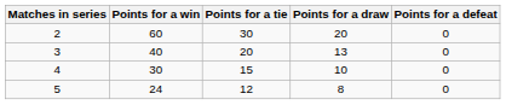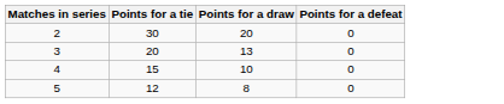 <table class="wikitable" style="text-align:center">
 <tr>
 <th>Matches in series</th>
-<th>Points for a win</th>
 <th>Points for a tie</th>
 <th>Points for a draw</th>
 <th>Points for a defeat</th>
 </tr>
 <tr>
 <td>2</td>
-<td>60</td>
 <td>30</td>
 <td>20</td>
 <td>0</td>
 </tr>
 <tr>
 <td>3</td>
-<td>40</td>
 <td>20</td>
 <td>13</td>
 <td>0</td>
 </tr>
 <tr>
 <td>4</td>
-<td>30</td>
 <td>15</td>
 <td>10</td>
 <td>0</td>
 </tr>
 <tr>
 <td>5</td>
-<td>24</td>
 <td>12</td>
 <td>8</td>
 <td>0</td>
 </tr>
 </table>
